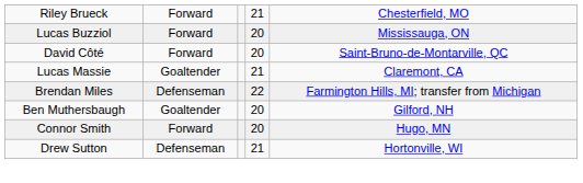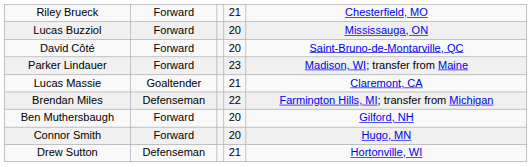 <table class="wikitable" width="60%">
 <tr align="center" bgcolor="">
 <td>Riley Brueck</td>
 <td>Forward</td>
 <td></td>
 <td>21</td>
 <td><a href='#'>Chesterfield, MO</a></td>
 </tr>
 <tr align="center" bgcolor="f0f0f0">
 <td>Lucas Buzziol</td>
 <td>Forward</td>
 <td></td>
 <td>20</td>
 <td><a href='#'>Mississauga, ON</a></td>
 </tr>
 <tr align="center" bgcolor="">
 <td>David Côté</td>
 <td>Forward</td>
 <td></td>
 <td>20</td>
 <td><a href='#'>Saint-Bruno-de-Montarville, QC</a></td>
 </tr>
+<tr align="center" bgcolor="f0f0f0">
+<td>Parker Lindauer</td>
+<td>Forward</td>
+<td></td>
+<td>23</td>
+<td><a href='#'>Madison, WI</a>; transfer from <a href='#'>Maine</a></td>
+</tr>
 <tr align="center" bgcolor="">
 <td>Lucas Massie</td>
 <td>Goaltender</td>
 <td></td>
 <td>21</td>
 <td><a href='#'>Claremont, CA</a></td>
 </tr>
 <tr align="center" bgcolor="f0f0f0">
 <td>Brendan Miles</td>
 <td>Defenseman</td>
 <td></td>
 <td>22</td>
 <td><a href='#'>Farmington Hills, MI</a>; transfer from <a href='#'>Michigan</a></td>
 </tr>
 <tr align="center" bgcolor="">
 <td>Ben Muthersbaugh</td>
-<td>Goaltender</td>
+<td>Forward</td>
 <td></td>
 <td>20</td>
 <td><a href='#'>Gilford, NH</a></td>
 </tr>
 <tr align="center" bgcolor="f0f0f0">
 <td>Connor Smith</td>
 <td>Forward</td>
 <td></td>
 <td>20</td>
 <td><a href='#'>Hugo, MN</a></td>
 </tr>
 <tr align="center" bgcolor="">
 <td>Drew Sutton</td>
 <td>Defenseman</td>
 <td></td>
 <td>21</td>
 <td><a href='#'>Hortonville, WI</a></td>
 </tr>
 </table>
